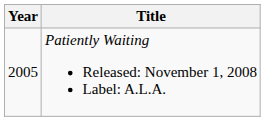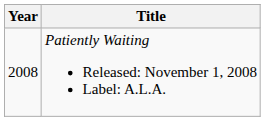 <table class="wikitable">
 <tr>
 <th>Year</th>
 <th>Title</th>
 </tr>
 <tr>
-<td>2005</td>
+<td>2008</td>
 <td><em>Patiently Waiting</em><br><ul><li>Released: November 1, 2008</li><li>Label: A.L.A.</li></ul></td>
 </tr>
 </table>
